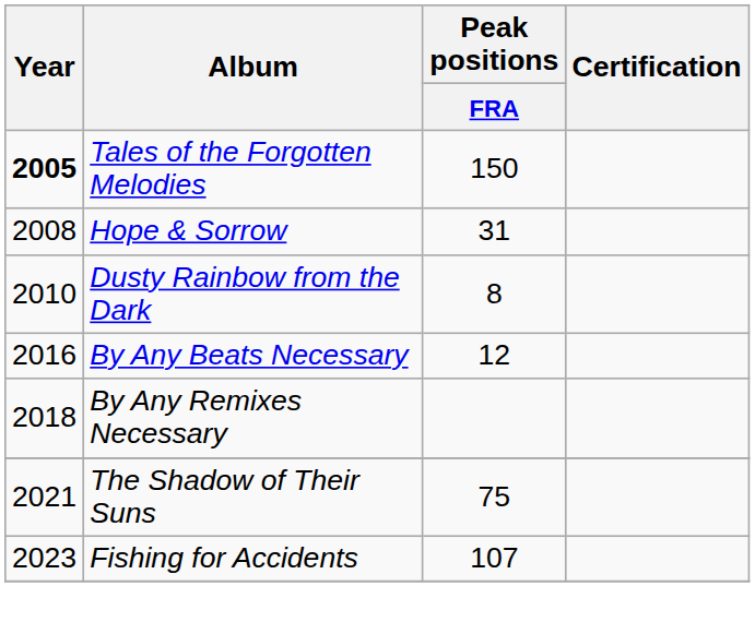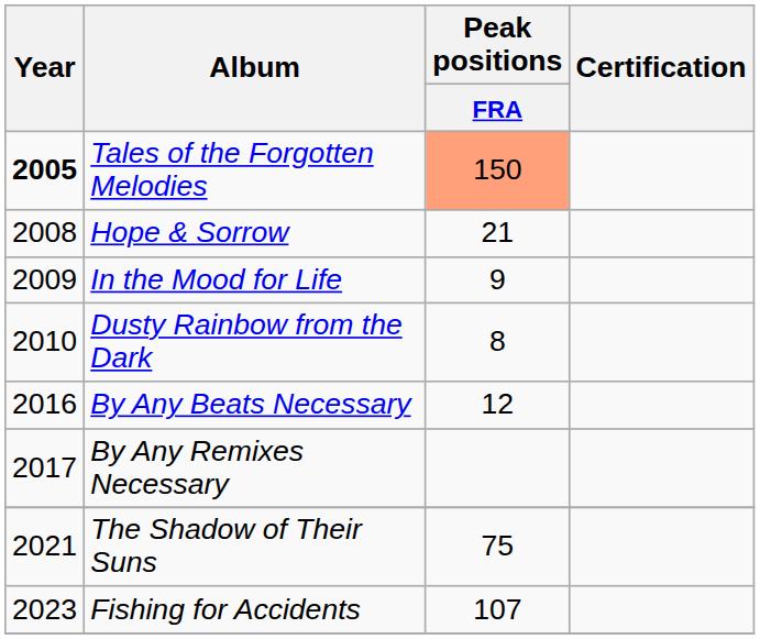 <table class="wikitable">
 <tr>
 <th align="center" rowspan="2" width="10">Year</th>
 <th align="center" rowspan="2" width="180">Album</th>
 <th align="center" colspan="1">Peak <br>positions</th>
 <th align="center" rowspan="2" width="40">Certification</th>
 </tr>
 <tr>
 <th width="20"><small><a href='#'>FRA</a></small><br></th>
 </tr>
 <tr>
 <td align="center"><strong>2005</strong></td>
 <td><em><a href='#'>Tales of the Forgotten Melodies</a></em></td>
-<td align="center">150</td>
+<td align="center" style="background: lightsalmon;">150</td>
 <td></td>
 </tr>
 <tr>
 <td align="center">2008</td>
 <td><em><a href='#'>Hope & Sorrow</a></em></td>
-<td align="center">31</td>
+<td align="center">21</td>
+<td></td>
+</tr>
+<tr>
+<td align="center">2009</td>
+<td><em><a href='#'>In the Mood for Life</a></em></td>
+<td align="center">9</td>
 <td></td>
 </tr>
 <tr>
 <td align="center">2010</td>
 <td><em><a href='#'>Dusty Rainbow from the Dark</a></em></td>
 <td align="center">8</td>
 <td></td>
 </tr>
 <tr>
 <td align="center">2016</td>
 <td><em><a href='#'>By Any Beats Necessary</a></em></td>
 <td align="center">12</td>
 <td></td>
 </tr>
 <tr>
-<td>2018</td>
+<td>2017</td>
 <td><em>By Any Remixes Necessary</em></td>
 <td></td>
 <td></td>
 </tr>
 <tr>
 </tr>
 <tr>
 <td>2021</td>
 <td><em>The Shadow of Their Suns</em></td>
 <td align="center">75</td>
 <td></td>
 </tr>
 <tr>
 <td>2023</td>
 <td><em>Fishing for Accidents</em></td>
 <td align="center">107<br></td>
 <td></td>
 </tr>
 <tr>
 </tr>
 </table>
